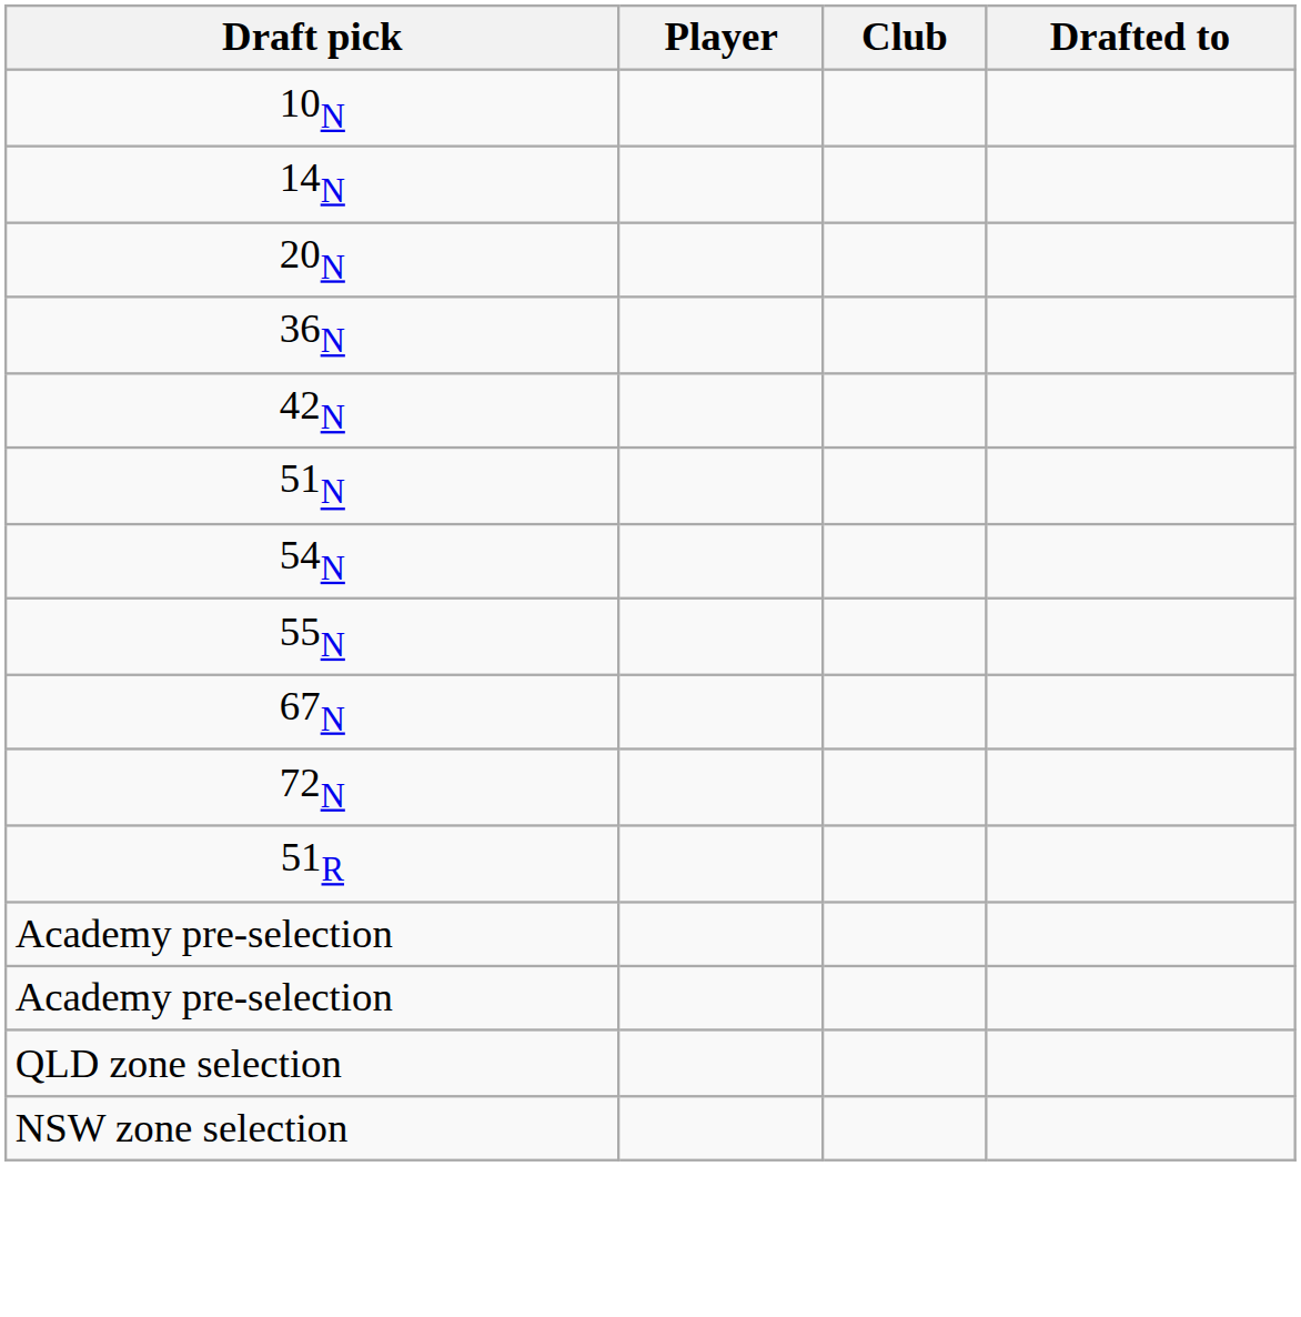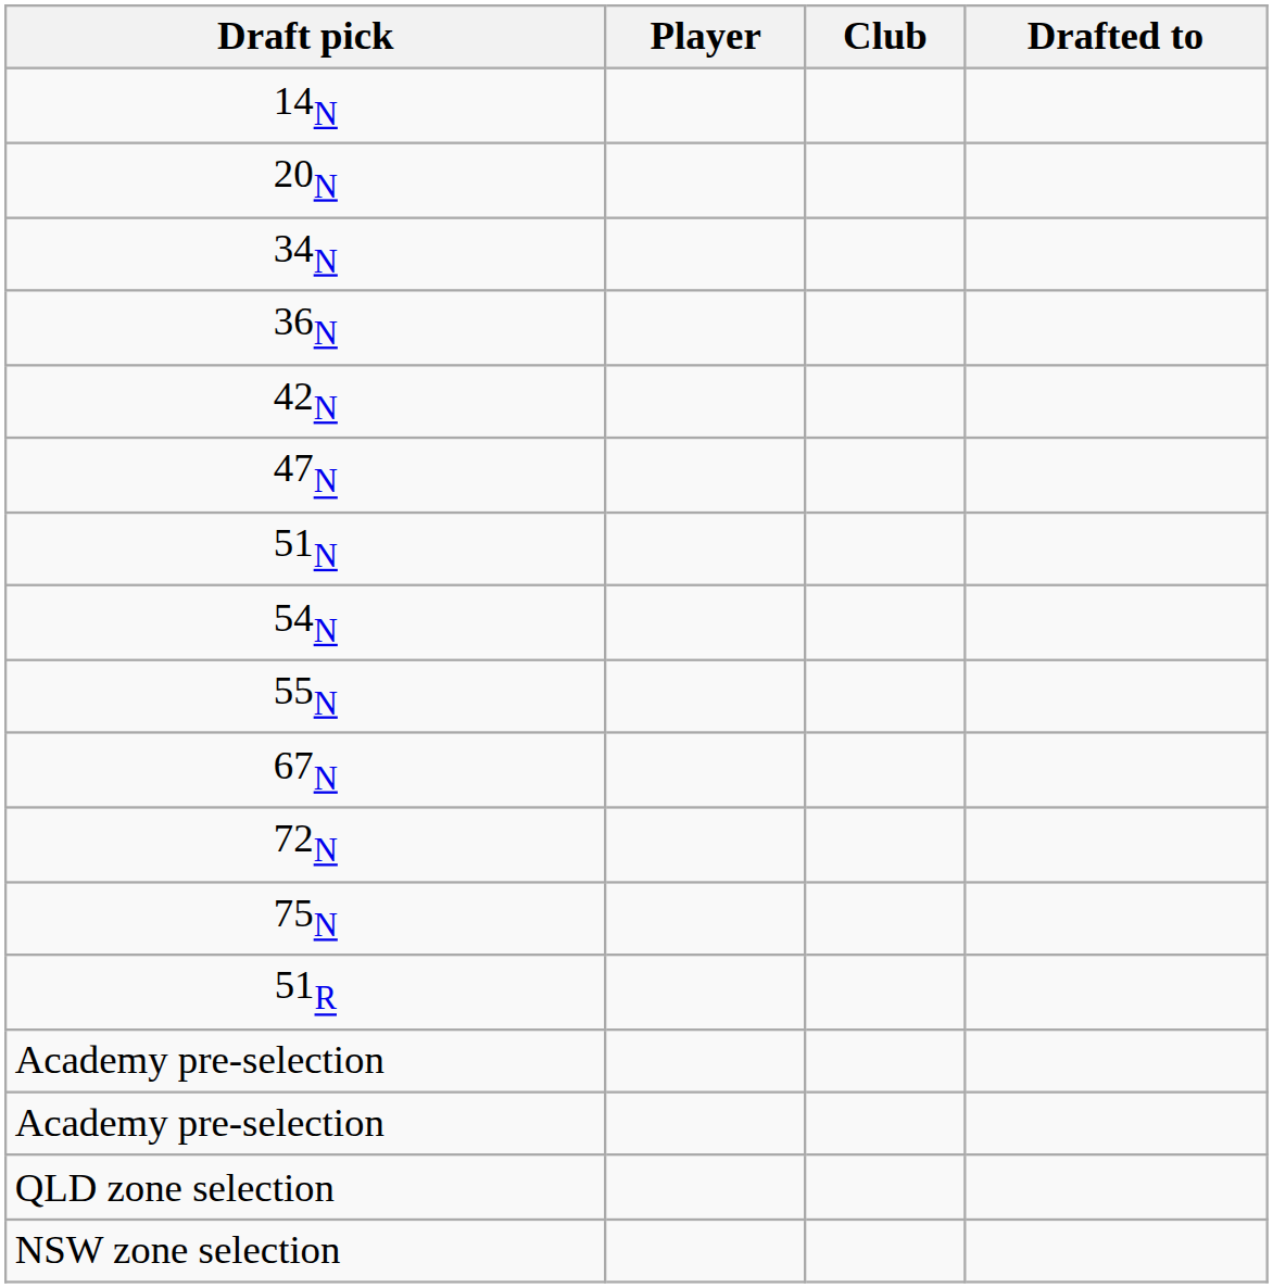 <table class="wikitable sortable" style="width:40%">
 <tr>
 <th class="unsortable">Draft pick</th>
 <th>Player</th>
 <th>Club</th>
 <th>Drafted to</th>
-</tr>
-<tr>
-<td style="text-align:center;">10<sub><a href='#'>N</a></sub></td>
-<td></td>
-<td></td>
-<td></td>
 </tr>
 <tr>
 <td style="text-align:center;">14<sub><a href='#'>N</a></sub></td>
 <td></td>
 <td></td>
 <td></td>
 </tr>
 <tr>
 <td style="text-align:center;">20<sub><a href='#'>N</a></sub></td>
 <td></td>
 <td></td>
 <td></td>
 </tr>
 <tr>
+<td style="text-align:center;">34<sub><a href='#'>N</a></sub></td>
+<td></td>
+<td></td>
+<td></td>
+</tr>
+<tr>
 <td style="text-align:center;">36<sub><a href='#'>N</a></sub></td>
 <td></td>
 <td></td>
 <td></td>
 </tr>
 <tr>
 <td style="text-align:center;">42<sub><a href='#'>N</a></sub></td>
+<td></td>
+<td></td>
+<td></td>
+</tr>
+<tr>
+<td style="text-align:center;">47<sub><a href='#'>N</a></sub></td>
 <td></td>
 <td></td>
 <td></td>
 </tr>
 <tr>
 <td style="text-align:center;">51<sub><a href='#'>N</a></sub></td>
 <td></td>
 <td></td>
 <td></td>
 </tr>
 <tr>
 <td style="text-align:center;">54<sub><a href='#'>N</a></sub></td>
 <td></td>
 <td></td>
 <td></td>
 </tr>
 <tr>
 <td style="text-align:center;">55<sub><a href='#'>N</a></sub></td>
 <td></td>
 <td></td>
 <td></td>
 </tr>
 <tr>
 <td style="text-align:center;">67<sub><a href='#'>N</a></sub></td>
 <td></td>
 <td></td>
 <td></td>
 </tr>
 <tr>
 <td style="text-align:center;">72<sub><a href='#'>N</a></sub></td>
 <td></td>
 <td></td>
 <td></td>
 </tr>
 <tr>
+<td style="text-align:center;">75<sub><a href='#'>N</a></sub></td>
+<td></td>
+<td></td>
+<td></td>
+</tr>
+<tr>
 <td style="text-align:center;">51<sub><a href='#'>R</a></sub></td>
 <td></td>
 <td></td>
 <td></td>
 </tr>
 <tr>
 <td>Academy pre-selection</td>
 <td></td>
 <td></td>
 <td></td>
 </tr>
 <tr>
 <td>Academy pre-selection</td>
 <td></td>
 <td></td>
 <td></td>
 </tr>
 <tr>
 <td>QLD zone selection</td>
 <td></td>
 <td></td>
 <td></td>
 </tr>
 <tr>
 <td>NSW zone selection</td>
 <td></td>
 <td></td>
 <td></td>
 </tr>
 </table>
